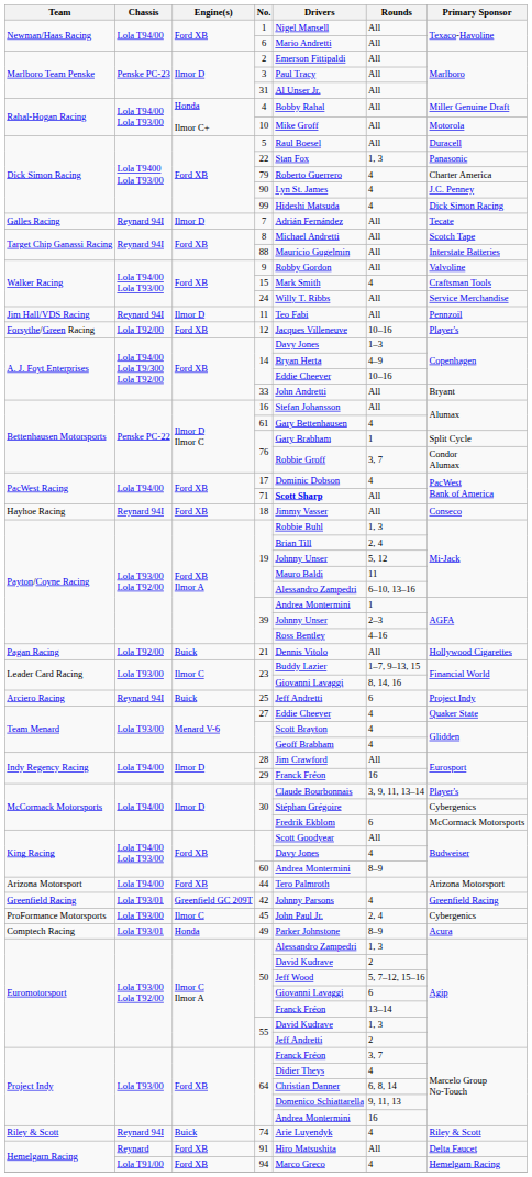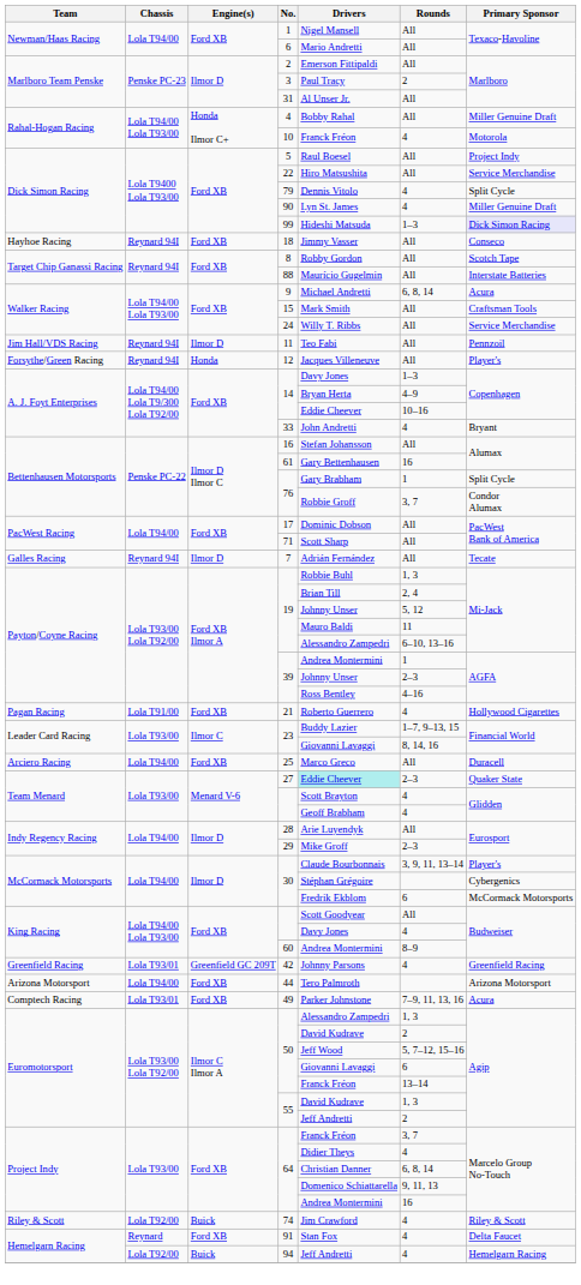 <table class="wikitable" style="font-size: 85%;">
 <tr>
 <th>Team</th>
 <th>Chassis</th>
 <th>Engine(s)</th>
 <th>No.</th>
 <th>Drivers</th>
 <th>Rounds</th>
 <th>Primary Sponsor</th>
 </tr>
 <tr>
 <td rowspan=2><a href='#'>Newman/Haas Racing</a></td>
 <td rowspan=2><a href='#'>Lola T94/00</a></td>
 <td rowspan=2><a href='#'>Ford XB</a></td>
 <td align="center">1</td>
 <td> <a href='#'>Nigel Mansell</a></td>
 <td>All</td>
 <td rowspan=2><a href='#'>Texaco</a>-<a href='#'>Havoline</a></td>
 </tr>
 <tr>
 <td align="center">6</td>
 <td> <a href='#'>Mario Andretti</a></td>
 <td>All</td>
 </tr>
 <tr>
 <td rowspan=3><a href='#'>Marlboro Team Penske</a></td>
 <td rowspan=3><a href='#'>Penske PC-23</a></td>
 <td rowspan=3><a href='#'>Ilmor D</a> <br></td>
 <td align="center">2</td>
 <td> <a href='#'>Emerson Fittipaldi</a></td>
 <td>All</td>
 <td rowspan=3><a href='#'>Marlboro</a></td>
 </tr>
 <tr>
 <td align="center">3</td>
 <td> <a href='#'>Paul Tracy</a></td>
-<td>All</td>
+<td>2</td>
 </tr>
 <tr>
 <td align="center">31</td>
 <td> <a href='#'>Al Unser Jr.</a></td>
 <td>All</td>
 </tr>
 <tr>
 <td rowspan=2><a href='#'>Rahal-Hogan Racing</a></td>
 <td rowspan=2><a href='#'>Lola T94/00</a><br><a href='#'>Lola T93/00</a><br> </td>
 <td rowspan=2><a href='#'>Honda</a><br> <br> Ilmor C+</td>
 <td align="center">4</td>
 <td> <a href='#'>Bobby Rahal</a></td>
 <td>All</td>
 <td><a href='#'>Miller Genuine Draft</a></td>
 </tr>
 <tr>
 <td align="center">10</td>
-<td> <a href='#'>Mike Groff</a></td>
-<td>All</td>
+<td> <a href='#'>Franck Fréon</a></td>
+<td>4</td>
 <td><a href='#'>Motorola</a></td>
 </tr>
 <tr>
 <td rowspan="5"><a href='#'>Dick Simon Racing</a></td>
 <td rowspan="5"><a href='#'>Lola T9400</a><br><a href='#'>Lola T93/00</a></td>
 <td rowspan="5"><a href='#'>Ford XB</a></td>
 <td align="center">5</td>
 <td> <a href='#'>Raul Boesel</a></td>
 <td>All</td>
-<td><a href='#'>Duracell</a></td>
+<td><a href='#'>Project Indy</a></td>
 </tr>
 <tr>
 <td align="center">22</td>
-<td> <a href='#'>Stan Fox</a></td>
-<td>1, 3</td>
-<td><a href='#'>Panasonic</a></td>
+<td> <a href='#'>Hiro Matsushita</a></td>
+<td>All</td>
+<td><a href='#'>Service Merchandise</a></td>
 </tr>
 <tr>
 <td align="center">79</td>
-<td> <a href='#'>Roberto Guerrero</a></td>
+<td> <a href='#'>Dennis Vitolo</a></td>
 <td>4</td>
-<td>Charter America</td>
+<td>Split Cycle</td>
 </tr>
 <tr>
 <td align="center">90</td>
 <td> <a href='#'>Lyn St. James</a></td>
 <td>4</td>
-<td><a href='#'>J.C. Penney</a></td>
+<td><a href='#'>Miller Genuine Draft</a></td>
 </tr>
 <tr>
 <td align="center">99</td>
 <td> <a href='#'>Hideshi Matsuda</a></td>
-<td>4</td>
-<td><a href='#'>Dick Simon Racing</a></td>
+<td>1–3</td>
+<td style="background: lavender;"><a href='#'>Dick Simon Racing</a></td>
 </tr>
 <tr>
-<td><a href='#'>Galles Racing</a></td>
+<td>Hayhoe Racing</td>
 <td><a href='#'>Reynard 94I</a></td>
-<td><a href='#'>Ilmor D</a></td>
-<td align="center">7</td>
-<td> <a href='#'>Adrián Fernández</a></td>
+<td><a href='#'>Ford XB</a></td>
+<td align="center">18</td>
+<td> <a href='#'>Jimmy Vasser</a></td>
 <td>All</td>
-<td><a href='#'>Tecate</a></td>
+<td><a href='#'>Conseco</a></td>
 </tr>
 <tr>
 <td rowspan=2><a href='#'>Target Chip Ganassi Racing</a></td>
 <td rowspan=2><a href='#'>Reynard 94I</a></td>
 <td rowspan=2><a href='#'>Ford XB</a></td>
 <td align="center">8</td>
-<td> <a href='#'>Michael Andretti</a></td>
+<td> <a href='#'>Robby Gordon</a></td>
 <td>All</td>
 <td><a href='#'>Scotch Tape</a></td>
 </tr>
 <tr>
 <td align="center">88</td>
 <td> <a href='#'>Maurício Gugelmin</a></td>
 <td>All</td>
 <td><a href='#'>Interstate Batteries</a></td>
 </tr>
 <tr>
 <td rowspan=3><a href='#'>Walker Racing</a></td>
 <td rowspan=3><a href='#'>Lola T94/00</a><br><a href='#'>Lola T93/00</a></td>
 <td rowspan=3><a href='#'>Ford XB</a></td>
 <td align="center">9</td>
-<td> <a href='#'>Robby Gordon</a></td>
-<td>All</td>
-<td><a href='#'>Valvoline</a></td>
+<td> <a href='#'>Michael Andretti</a></td>
+<td>6, 8, 14</td>
+<td><a href='#'>Acura</a></td>
 </tr>
 <tr>
 <td align="center">15</td>
 <td> <a href='#'>Mark Smith</a></td>
-<td>4</td>
+<td>All</td>
 <td><a href='#'>Craftsman Tools</a></td>
 </tr>
 <tr>
 <td align="center">24</td>
 <td> <a href='#'>Willy T. Ribbs</a></td>
 <td>All</td>
 <td><a href='#'>Service Merchandise</a></td>
 </tr>
 <tr>
 <td><a href='#'>Jim Hall/VDS Racing</a></td>
 <td><a href='#'>Reynard 94I</a></td>
 <td><a href='#'>Ilmor D</a></td>
 <td align="center">11</td>
 <td> <a href='#'>Teo Fabi</a></td>
 <td>All</td>
 <td><a href='#'>Pennzoil</a></td>
 </tr>
 <tr>
 <td><a href='#'>Forsythe</a>/<a href='#'>Green</a> Racing</td>
-<td><a href='#'>Lola T92/00</a></td>
-<td><a href='#'>Ford XB</a></td>
+<td><a href='#'>Reynard 94I</a></td>
+<td><a href='#'>Honda</a></td>
 <td align="center">12</td>
 <td> <a href='#'>Jacques Villeneuve</a></td>
-<td>10–16</td>
+<td>All</td>
 <td><a href='#'>Player's</a></td>
 </tr>
 <tr>
 <td rowspan="4"><a href='#'>A. J. Foyt Enterprises</a></td>
 <td rowspan="4"><a href='#'>Lola T94/00</a><br><a href='#'>Lola T9/300</a><br><a href='#'>Lola T92/00</a></td>
 <td rowspan="4"><a href='#'>Ford XB</a></td>
 <td align="center" rowspan=3>14</td>
 <td> <a href='#'>Davy Jones</a></td>
 <td>1–3</td>
 <td rowspan=3><a href='#'>Copenhagen</a></td>
 </tr>
 <tr>
 <td> <a href='#'>Bryan Herta</a></td>
 <td>4–9</td>
 </tr>
 <tr>
 <td> <a href='#'>Eddie Cheever</a></td>
 <td>10–16</td>
 </tr>
 <tr>
 <td align="center">33</td>
 <td> <a href='#'>John Andretti</a></td>
-<td>All</td>
+<td>4</td>
 <td>Bryant</td>
 </tr>
 <tr>
 <td rowspan="4"><a href='#'>Bettenhausen Motorsports</a></td>
 <td rowspan="4"><a href='#'>Penske PC-22</a></td>
 <td rowspan="4"><a href='#'>Ilmor D</a><br> Ilmor C</td>
 <td align="center">16</td>
 <td> <a href='#'>Stefan Johansson</a></td>
 <td>All</td>
 <td rowspan="2">Alumax</td>
 </tr>
 <tr>
 <td align="center">61</td>
 <td> <a href='#'>Gary Bettenhausen</a></td>
-<td>4</td>
+<td>16</td>
 </tr>
 <tr>
 <td align="center" rowspan="2">76</td>
 <td> <a href='#'>Gary Brabham</a></td>
 <td>1</td>
 <td>Split Cycle</td>
 </tr>
 <tr>
 <td> <a href='#'>Robbie Groff</a></td>
 <td>3, 7</td>
 <td>Condor <small></small><br>Alumax <small></small></td>
 </tr>
 <tr>
 <td rowspan=2><a href='#'>PacWest Racing</a></td>
 <td rowspan=2><a href='#'>Lola T94/00</a></td>
 <td rowspan=2><a href='#'>Ford XB</a></td>
 <td align="center">17</td>
 <td> <a href='#'>Dominic Dobson</a></td>
-<td>4</td>
+<td>All</td>
 <td rowspan=2><a href='#'>PacWest</a> <small></small><br><a href='#'>Bank of America</a> <small></small></td>
 </tr>
 <tr>
 <td align="center">71</td>
-<td><strong> <a href='#'>Scott Sharp</a></strong></td>
+<td> <a href='#'>Scott Sharp</a></td>
 <td>All</td>
 </tr>
 <tr>
-<td>Hayhoe Racing</td>
+<td><a href='#'>Galles Racing</a></td>
 <td><a href='#'>Reynard 94I</a></td>
-<td><a href='#'>Ford XB</a></td>
-<td align="center">18</td>
-<td> <a href='#'>Jimmy Vasser</a></td>
+<td><a href='#'>Ilmor D</a></td>
+<td align="center">7</td>
+<td> <a href='#'>Adrián Fernández</a></td>
 <td>All</td>
-<td><a href='#'>Conseco</a></td>
+<td><a href='#'>Tecate</a></td>
 </tr>
 <tr>
 <td rowspan=8><a href='#'>Payton</a>/<a href='#'>Coyne Racing</a></td>
 <td rowspan=8><a href='#'>Lola T93/00</a><br><a href='#'>Lola T92/00</a></td>
 <td rowspan=8><a href='#'>Ford XB</a><br> <a href='#'>Ilmor A</a></td>
 <td align="center" rowspan=5>19</td>
 <td> <a href='#'>Robbie Buhl</a></td>
 <td>1, 3</td>
 <td rowspan=5><a href='#'>Mi-Jack</a></td>
 </tr>
 <tr>
 <td> <a href='#'>Brian Till</a></td>
 <td>2, 4</td>
 </tr>
 <tr>
 <td> <a href='#'>Johnny Unser</a></td>
 <td>5, 12</td>
 </tr>
 <tr>
 <td> <a href='#'>Mauro Baldi</a></td>
 <td>11</td>
 </tr>
 <tr>
 <td> <a href='#'>Alessandro Zampedri</a></td>
 <td>6–10, 13–16</td>
 </tr>
 <tr>
 <td align="center" rowspan=3>39</td>
 <td> <a href='#'>Andrea Montermini</a></td>
 <td>1</td>
 <td rowspan=3><a href='#'>AGFA</a></td>
 </tr>
 <tr>
 <td> <a href='#'>Johnny Unser</a></td>
 <td>2–3</td>
 </tr>
 <tr>
 <td> <a href='#'>Ross Bentley</a></td>
 <td>4–16</td>
 </tr>
 <tr>
 <td><a href='#'>Pagan Racing</a></td>
-<td><a href='#'>Lola T92/00</a></td>
-<td><a href='#'>Buick</a></td>
+<td><a href='#'>Lola T91/00</a></td>
+<td><a href='#'>Ford XB</a></td>
 <td align="center">21</td>
-<td> <a href='#'>Dennis Vitolo</a></td>
-<td>All</td>
+<td> <a href='#'>Roberto Guerrero</a></td>
+<td>4</td>
 <td><a href='#'>Hollywood Cigarettes</a></td>
 </tr>
 <tr>
 <td rowspan="2">Leader Card Racing</td>
 <td rowspan="2"><a href='#'>Lola T93/00</a></td>
 <td rowspan="2"><a href='#'>Ilmor C</a></td>
 <td rowspan="2" align="center">23</td>
 <td> <a href='#'>Buddy Lazier</a></td>
 <td>1–7, 9–13, 15</td>
 <td rowspan="2"><a href='#'>Financial World</a></td>
 </tr>
 <tr>
 <td> <a href='#'>Giovanni Lavaggi</a></td>
 <td>8, 14, 16</td>
 </tr>
 <tr>
 <td><a href='#'>Arciero Racing</a></td>
-<td><a href='#'>Reynard 94I</a></td>
-<td><a href='#'>Buick</a></td>
+<td><a href='#'>Lola T94/00</a></td>
+<td><a href='#'>Ford XB</a></td>
 <td align="center">25</td>
-<td> <a href='#'>Jeff Andretti</a></td>
-<td>6</td>
-<td><a href='#'>Project Indy</a></td>
+<td> <a href='#'>Marco Greco</a></td>
+<td>All</td>
+<td><a href='#'>Duracell</a></td>
 </tr>
 <tr>
 <td rowspan="3"><a href='#'>Team Menard</a></td>
 <td rowspan="3"><a href='#'>Lola T93/00</a></td>
 <td rowspan="3"><a href='#'>Menard V-6</a></td>
 <td align="center">27</td>
-<td> <a href='#'>Eddie Cheever</a></td>
-<td>4</td>
+<td style="background: paleturquoise;"> <a href='#'>Eddie Cheever</a></td>
+<td>2–3</td>
 <td><a href='#'>Quaker State</a></td>
 </tr>
 <tr>
 <td align="center" rowspan="2"></td>
 <td> <a href='#'>Scott Brayton</a></td>
 <td>4</td>
 <td rowspan="2"><a href='#'>Glidden</a></td>
 </tr>
 <tr>
 <td> <a href='#'>Geoff Brabham</a></td>
 <td>4</td>
 </tr>
 <tr>
 <td rowspan="2"><a href='#'>Indy Regency Racing</a></td>
 <td rowspan="2"><a href='#'>Lola T94/00</a></td>
 <td rowspan="2"><a href='#'>Ilmor D</a></td>
 <td align="center">28</td>
-<td> <a href='#'>Jim Crawford</a></td>
+<td> <a href='#'>Arie Luyendyk</a></td>
 <td>All</td>
 <td rowspan="2"><a href='#'>Eurosport</a></td>
 </tr>
 <tr>
 <td align="center">29</td>
-<td> <a href='#'>Franck Fréon</a></td>
-<td>16</td>
+<td> <a href='#'>Mike Groff</a></td>
+<td>2–3</td>
 </tr>
 <tr>
 <td rowspan="3"><a href='#'>McCormack Motorsports</a></td>
 <td rowspan="3"><a href='#'>Lola T94/00</a></td>
 <td rowspan="3"><a href='#'>Ilmor D</a></td>
 <td align="center" rowspan="3">30</td>
 <td> <a href='#'>Claude Bourbonnais</a></td>
 <td>3, 9, 11, 13–14</td>
 <td><a href='#'>Player's</a></td>
 </tr>
 <tr>
 <td> <a href='#'>Stéphan Grégoire</a></td>
 <td></td>
 <td>Cybergenics</td>
 </tr>
 <tr>
 <td> <a href='#'>Fredrik Ekblom</a></td>
 <td>6</td>
 <td>McCormack Motorsports</td>
 </tr>
 <tr>
 <td rowspan="3"><a href='#'>King Racing</a></td>
 <td rowspan="3"><a href='#'>Lola T94/00</a><br><a href='#'>Lola T93/00</a></td>
 <td rowspan="3"><a href='#'>Ford XB</a></td>
 <td rowspan="2" align="center"></td>
 <td> <a href='#'>Scott Goodyear</a></td>
 <td>All</td>
 <td rowspan="3"><a href='#'>Budweiser</a></td>
 </tr>
 <tr>
 <td> <a href='#'>Davy Jones</a></td>
 <td>4</td>
 </tr>
 <tr>
 <td align="center">60</td>
 <td> <a href='#'>Andrea Montermini</a></td>
 <td>8–9</td>
 </tr>
 <tr>
+<td><a href='#'>Greenfield Racing</a></td>
+<td><a href='#'>Lola T93/01</a></td>
+<td><a href='#'>Greenfield GC 209T</a></td>
+<td align="center">42</td>
+<td> <a href='#'>Johnny Parsons</a></td>
+<td>4</td>
+<td><a href='#'>Greenfield Racing</a></td>
+</tr>
+<tr>
 <td>Arizona Motorsport</td>
 <td><a href='#'>Lola T94/00</a></td>
 <td><a href='#'>Ford XB</a></td>
 <td align="center">44</td>
 <td> <a href='#'>Tero Palmroth</a></td>
 <td></td>
 <td>Arizona Motorsport</td>
 </tr>
 <tr>
-<td><a href='#'>Greenfield Racing</a></td>
-<td><a href='#'>Lola T93/01</a></td>
-<td><a href='#'>Greenfield GC 209T</a></td>
-<td align="center">42</td>
-<td> <a href='#'>Johnny Parsons</a></td>
-<td>4</td>
-<td><a href='#'>Greenfield Racing</a></td>
-</tr>
-<tr>
-<td>ProFormance Motorsports</td>
-<td><a href='#'>Lola T93/00</a></td>
-<td><a href='#'>Ilmor C</a></td>
-<td align="center">45</td>
-<td> <a href='#'>John Paul Jr.</a></td>
-<td>2, 4</td>
-<td>Cybergenics</td>
-</tr>
-<tr>
 <td>Comptech Racing</td>
 <td><a href='#'>Lola T93/01</a></td>
-<td><a href='#'>Honda</a></td>
+<td><a href='#'>Ford XB</a></td>
 <td align="center">49</td>
 <td> <a href='#'>Parker Johnstone</a></td>
-<td>8–9</td>
+<td>7–9, 11, 13, 16</td>
 <td><a href='#'>Acura</a></td>
 </tr>
 <tr>
 <td rowspan="7"><a href='#'>Euromotorsport</a></td>
 <td rowspan="7"><a href='#'>Lola T93/00</a><br><a href='#'>Lola T92/00</a></td>
 <td rowspan="7"><a href='#'>Ilmor C</a><br> Ilmor A</td>
 <td rowspan="5" align="center">50</td>
 <td> <a href='#'>Alessandro Zampedri</a></td>
 <td>1, 3</td>
 <td rowspan="7"><a href='#'>Agip</a></td>
 </tr>
 <tr>
 <td> <a href='#'>David Kudrave</a></td>
 <td>2</td>
 </tr>
 <tr>
 <td> <a href='#'>Jeff Wood</a></td>
 <td>5, 7–12, 15–16</td>
 </tr>
 <tr>
 <td> <a href='#'>Giovanni Lavaggi</a></td>
 <td>6</td>
 </tr>
 <tr>
 <td> <a href='#'>Franck Fréon</a></td>
 <td>13–14</td>
 </tr>
 <tr>
 <td align="center" rowspan="2">55</td>
 <td> <a href='#'>David Kudrave</a></td>
 <td>1, 3</td>
 </tr>
 <tr>
 <td> <a href='#'>Jeff Andretti</a></td>
 <td>2</td>
 </tr>
 <tr>
 <td rowspan=5><a href='#'>Project Indy</a></td>
 <td rowspan=5><a href='#'>Lola T93/00</a></td>
 <td rowspan=5><a href='#'>Ford XB</a></td>
 <td align="center" rowspan=5>64</td>
 <td> <a href='#'>Franck Fréon</a></td>
 <td>3, 7</td>
 <td rowspan=5>Marcelo Group<br>No-Touch</td>
 </tr>
 <tr>
 <td> <a href='#'>Didier Theys</a></td>
 <td>4</td>
 </tr>
 <tr>
 <td> <a href='#'>Christian Danner</a></td>
 <td>6, 8, 14</td>
 </tr>
 <tr>
 <td> <a href='#'>Domenico Schiattarella</a></td>
 <td>9, 11, 13</td>
 </tr>
 <tr>
 <td> <a href='#'>Andrea Montermini</a></td>
 <td>16</td>
 </tr>
 <tr>
 <td><a href='#'>Riley & Scott</a></td>
-<td><a href='#'>Reynard 94I</a></td>
+<td><a href='#'>Lola T92/00</a></td>
 <td><a href='#'>Buick</a></td>
 <td align="center">74</td>
-<td> <a href='#'>Arie Luyendyk</a></td>
+<td> <a href='#'>Jim Crawford</a></td>
 <td>4</td>
 <td><a href='#'>Riley & Scott</a></td>
 </tr>
 <tr>
 <td rowspan=2><a href='#'>Hemelgarn Racing</a></td>
 <td><a href='#'>Reynard</a></td>
 <td><a href='#'>Ford XB</a></td>
 <td align="center">91</td>
-<td> <a href='#'>Hiro Matsushita</a></td>
-<td>All</td>
+<td> <a href='#'>Stan Fox</a></td>
+<td>4</td>
 <td><a href='#'>Delta Faucet</a></td>
 </tr>
 <tr>
-<td><a href='#'>Lola T91/00</a></td>
-<td><a href='#'>Ford XB</a></td>
+<td><a href='#'>Lola T92/00</a></td>
+<td><a href='#'>Buick</a></td>
 <td align="center">94</td>
-<td> <a href='#'>Marco Greco</a></td>
+<td> <a href='#'>Jeff Andretti</a></td>
 <td>4</td>
 <td><a href='#'>Hemelgarn Racing</a></td>
 </tr>
 <tr>
 </tr>
 </table>
